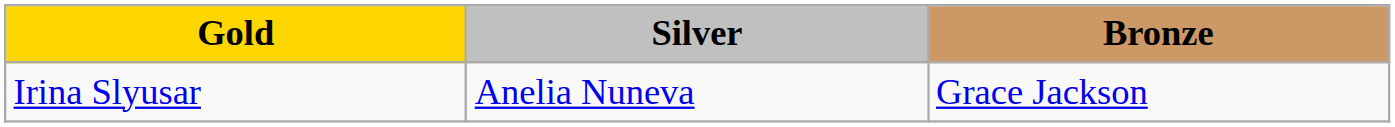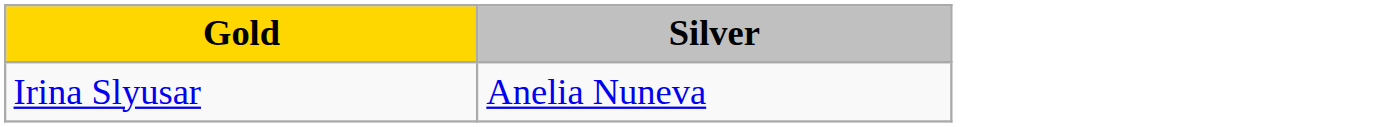 <table class="wikitable" style="text-align:left">
 <tr align="center">
 <td width=200 bgcolor=gold><strong>Gold</strong></td>
 <td width=200 bgcolor=silver><strong>Silver</strong></td>
-<td width=200 bgcolor=CC9966><strong>Bronze</strong></td>
 </tr>
 <tr>
 <td><a href='#'>Irina Slyusar</a><br><em></em></td>
 <td><a href='#'>Anelia Nuneva</a><br><em></em></td>
-<td><a href='#'>Grace Jackson</a><br><em></em></td>
 </tr>
 </table>
